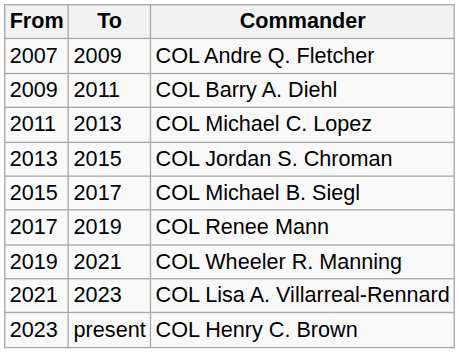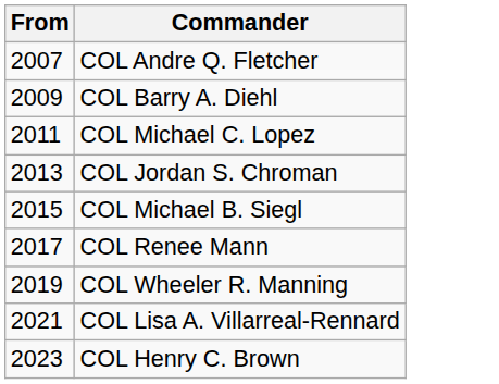 <table class="wikitable">
 <tr>
 <th>From</th>
-<th>To</th>
 <th>Commander</th>
 </tr>
 <tr>
 <td>2007</td>
-<td>2009</td>
 <td>COL Andre Q. Fletcher</td>
 </tr>
 <tr>
 <td>2009</td>
-<td>2011</td>
 <td>COL Barry A. Diehl</td>
 </tr>
 <tr>
 <td>2011</td>
-<td>2013</td>
 <td>COL Michael C. Lopez</td>
 </tr>
 <tr>
 <td>2013</td>
-<td>2015</td>
 <td>COL Jordan S. Chroman</td>
 </tr>
 <tr>
 <td>2015</td>
-<td>2017</td>
 <td>COL Michael B. Siegl</td>
 </tr>
 <tr>
 <td>2017</td>
-<td>2019</td>
 <td>COL Renee Mann</td>
 </tr>
 <tr>
 <td>2019</td>
-<td>2021</td>
 <td>COL Wheeler R. Manning</td>
 </tr>
 <tr>
 <td>2021</td>
-<td>2023</td>
 <td>COL Lisa A. Villarreal-Rennard</td>
 </tr>
 <tr>
 <td>2023</td>
-<td>present</td>
 <td>COL Henry C. Brown</td>
 </tr>
 </table>
